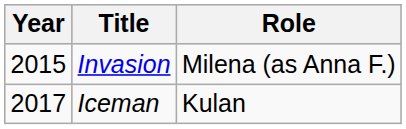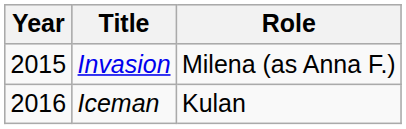 <table class="wikitable sortable">
 <tr>
 <th>Year</th>
 <th>Title</th>
 <th>Role</th>
 </tr>
 <tr>
 <td>2015</td>
 <td><em><a href='#'>Invasion</a></em></td>
 <td>Milena (as Anna F.)</td>
 </tr>
 <tr>
-<td>2017</td>
+<td>2016</td>
 <td><em>Iceman</em></td>
 <td>Kulan</td>
 </tr>
 </table>
